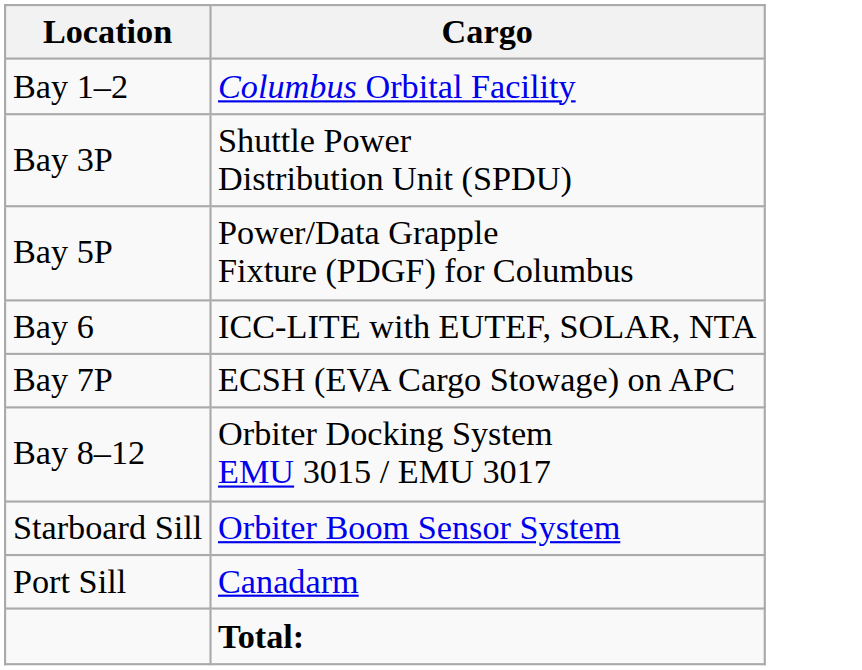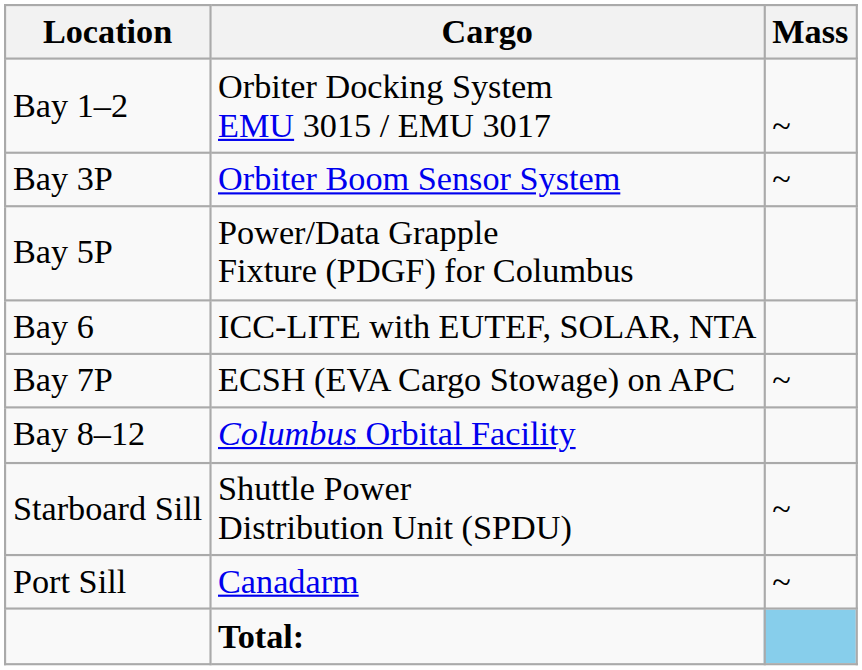 <table class="wikitable">
 <tr>
 <th>Location</th>
 <th>Cargo</th>
+<th>Mass</th>
 </tr>
 <tr>
 <td>Bay 1–2</td>
-<td><a href='#'><em>Columbus</em> Orbital Facility</a></td>
+<td>Orbiter Docking System <br> <a href='#'>EMU</a> 3015 / EMU 3017</td>
+<td> <br> ~</td>
 </tr>
 <tr>
 <td>Bay 3P</td>
-<td>Shuttle Power <br> Distribution Unit (SPDU)</td>
+<td><a href='#'>Orbiter Boom Sensor System</a></td>
+<td>~</td>
 </tr>
 <tr>
 <td>Bay 5P</td>
 <td>Power/Data Grapple <br> Fixture (PDGF) for Columbus</td>
+<td></td>
 </tr>
 <tr>
 <td>Bay 6</td>
 <td>ICC-LITE with EUTEF, SOLAR, NTA</td>
+<td></td>
 </tr>
 <tr>
 <td>Bay 7P</td>
 <td>ECSH (EVA Cargo Stowage) on APC</td>
+<td>~</td>
 </tr>
 <tr>
 <td>Bay 8–12</td>
-<td>Orbiter Docking System <br> <a href='#'>EMU</a> 3015 / EMU 3017</td>
+<td><a href='#'><em>Columbus</em> Orbital Facility</a></td>
+<td></td>
 </tr>
 <tr>
 <td>Starboard Sill</td>
-<td><a href='#'>Orbiter Boom Sensor System</a></td>
+<td>Shuttle Power <br> Distribution Unit (SPDU)</td>
+<td>~</td>
 </tr>
 <tr>
 <td>Port Sill</td>
 <td><a href='#'>Canadarm</a></td>
+<td>~</td>
 </tr>
 <tr>
 <td></td>
 <td><strong>Total:</strong></td>
+<td style="background:skyblue;"><strong></strong></td>
 </tr>
 </table>
